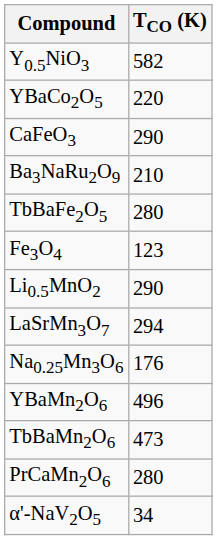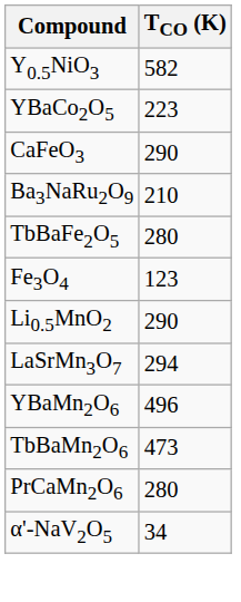 <table class="wikitable sortable">
 <tr>
 <th>Compound</th>
 <th>T<sub>CO</sub> (K)</th>
 </tr>
 <tr>
 <td>Y<sub>0.5</sub>NiO<sub>3</sub></td>
 <td>582</td>
 </tr>
 <tr>
 <td>YBaCo<sub>2</sub>O<sub>5</sub></td>
-<td>220</td>
+<td>223</td>
 </tr>
 <tr>
 <td>CaFeO<sub>3</sub></td>
 <td>290</td>
 </tr>
 <tr>
 <td>Ba<sub>3</sub>NaRu<sub>2</sub>O<sub>9</sub></td>
 <td>210</td>
 </tr>
 <tr>
 <td>TbBaFe<sub>2</sub>O<sub>5</sub></td>
 <td>280</td>
 </tr>
 <tr>
 <td>Fe<sub>3</sub>O<sub>4</sub></td>
 <td>123</td>
 </tr>
 <tr>
 <td>Li<sub>0.5</sub>MnO<sub>2</sub></td>
 <td>290</td>
 </tr>
 <tr>
 <td>LaSrMn<sub>3</sub>O<sub>7</sub></td>
 <td>294</td>
 </tr>
 <tr>
-<td>Na<sub>0.25</sub>Mn<sub>3</sub>O<sub>6</sub></td>
-<td>176</td>
-</tr>
-<tr>
 <td>YBaMn<sub>2</sub>O<sub>6</sub></td>
 <td>496</td>
 </tr>
 <tr>
 <td>TbBaMn<sub>2</sub>O<sub>6</sub></td>
 <td>473</td>
 </tr>
 <tr>
 <td>PrCaMn<sub>2</sub>O<sub>6</sub></td>
 <td>280</td>
 </tr>
 <tr>
 <td>α'-NaV<sub>2</sub>O<sub>5</sub></td>
 <td>34</td>
 </tr>
 </table>
